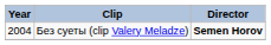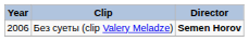 <table class="wikitable" style="font-size:90%;">
 <tr>
 <th style="background:#B0C4DE;">Year</th>
 <th style="background:#B0C4DE;">Clip</th>
 <th style="background:#B0C4DE;">Director</th>
 </tr>
 <tr ---->
-<td>2004</td>
+<td>2006</td>
 <td>Без суеты (clip <a href='#'>Valery Meladze</a>)</td>
 <td><strong>Semen Horov</strong></td>
 </tr>
 <tr ---->
 </tr>
 </table>
